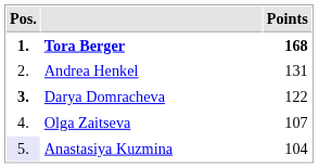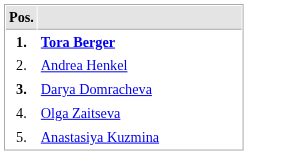 <table cellspacing="1" cellpadding="3" style="border:1px solid #AAAAAA;font-size:90%">
 <tr bgcolor="#E4E4E4">
 <th style="border-bottom:1px solid #AAAAAA" width=10>Pos.</th>
 <th style="border-bottom:1px solid #AAAAAA" width=200></th>
-<th style="border-bottom:1px solid #AAAAAA" width=20>Points</th>
 </tr>
 <tr>
 <td align="center"><strong>1.</strong></td>
 <td> <strong><a href='#'>Tora Berger</a></strong></td>
-<td align="right"><strong>168</strong></td>
 </tr>
 <tr>
 <td align="center">2.</td>
 <td> <a href='#'>Andrea Henkel</a></td>
-<td align="right">131</td>
 </tr>
 <tr>
 <td align="center"><strong>3.</strong></td>
 <td> <a href='#'>Darya Domracheva</a></td>
-<td align="right">122</td>
 </tr>
 <tr>
 <td align="center">4.</td>
 <td> <a href='#'>Olga Zaitseva</a></td>
-<td align="right">107</td>
 </tr>
 <tr>
-<td align="center" style="background: lavender;">5.</td>
+<td align="center">5.</td>
 <td> <a href='#'>Anastasiya Kuzmina</a></td>
-<td align="right">104</td>
 </tr>
 </table>
